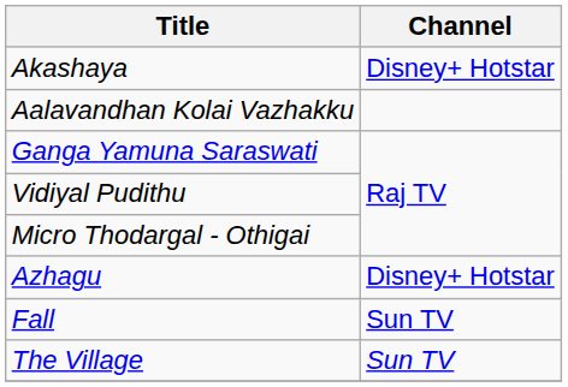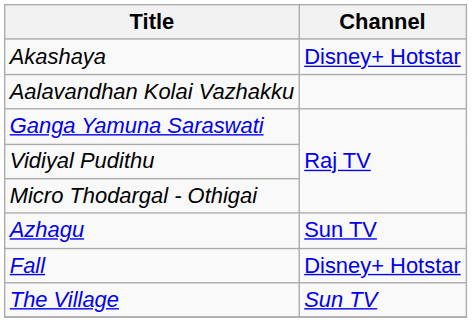 <table class="wikitable">
 <tr>
 <th>Title</th>
 <th>Channel</th>
 </tr>
 <tr>
 <td><em>Akashaya</em></td>
 <td><a href='#'>Disney+ Hotstar</a></td>
 </tr>
 <tr>
 <td><em>Aalavandhan Kolai Vazhakku</em></td>
 <td></td>
 </tr>
 <tr>
 <td><em><a href='#'>Ganga Yamuna Saraswati</a></em></td>
 <td rowspan=3><a href='#'>Raj TV</a></td>
 </tr>
 <tr>
 <td><em>Vidiyal Pudithu</em></td>
 </tr>
 <tr>
 <td><em>Micro Thodargal - Othigai</em></td>
 </tr>
 <tr>
 <td><em><a href='#'>Azhagu</a></em></td>
-<td><a href='#'>Disney+ Hotstar</a></td>
+<td><a href='#'>Sun TV</a></td>
 </tr>
 <tr>
 <td><em><a href='#'>Fall</a></em></td>
-<td><a href='#'>Sun TV</a></td>
+<td><a href='#'>Disney+ Hotstar</a></td>
 </tr>
 <tr>
 <td><em><a href='#'>The Village</a></em></td>
 <td><em><a href='#'>Sun TV</a></em></td>
 </tr>
 <tr>
 </tr>
 </table>
